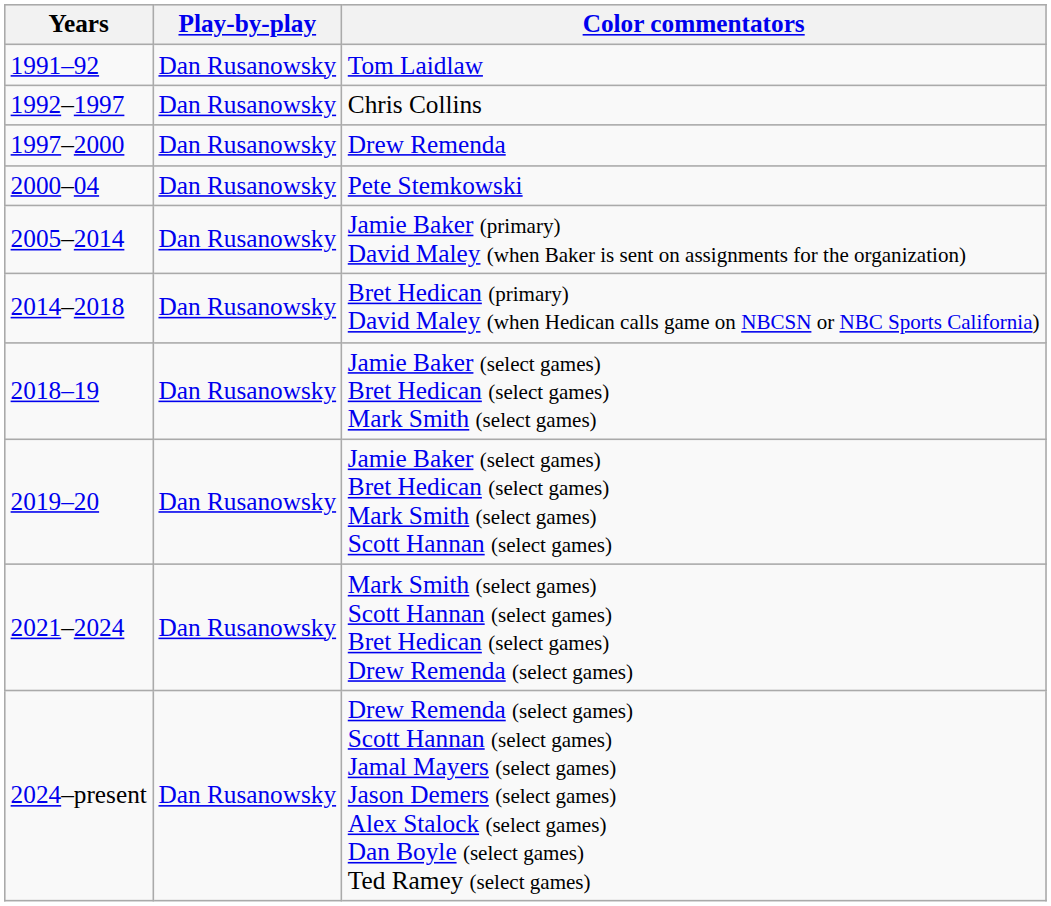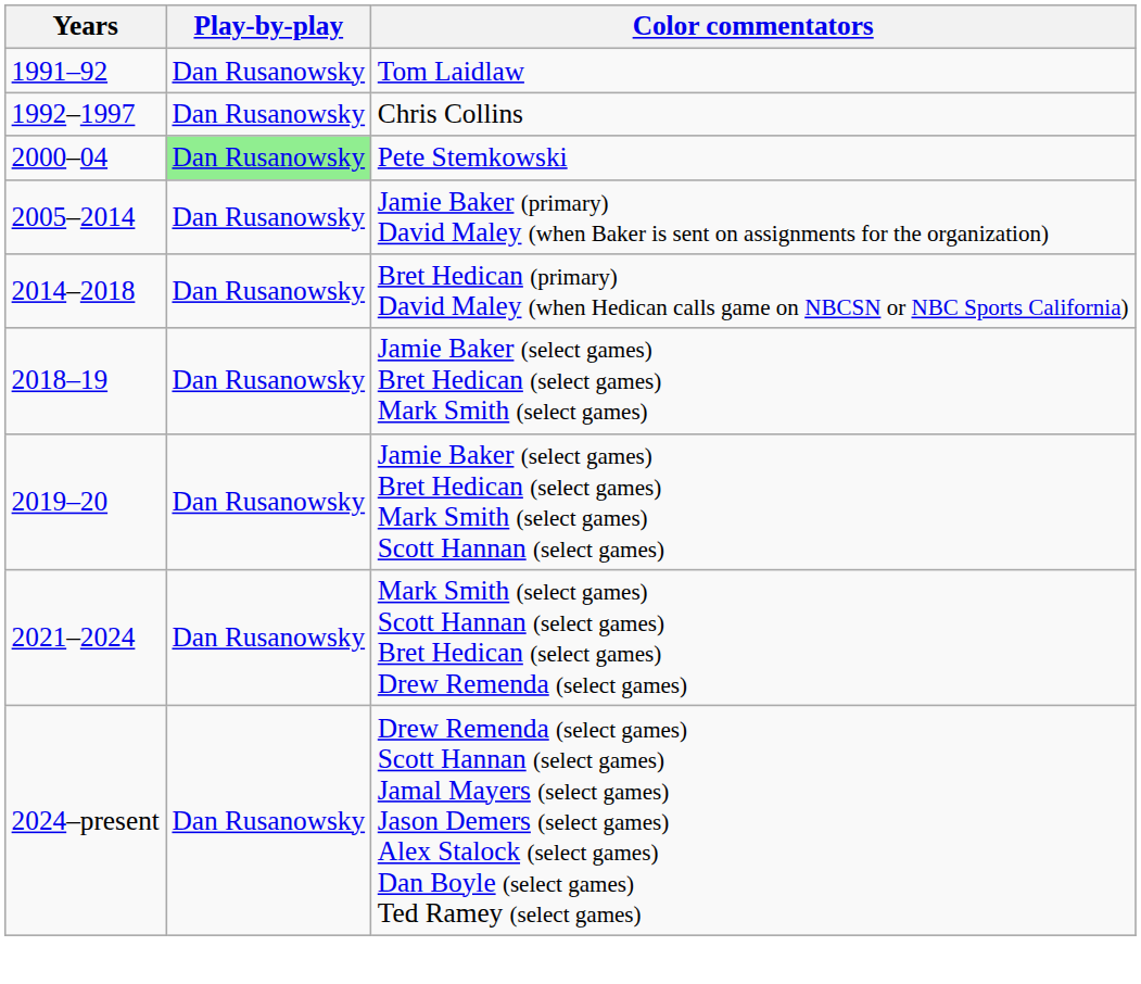 <table class="wikitable">
 <tr>
 <th>Years</th>
 <th><a href='#'>Play-by-play</a></th>
 <th><a href='#'>Color commentators</a></th>
 </tr>
 <tr>
 <td><a href='#'>1991–92</a></td>
 <td><a href='#'>Dan Rusanowsky</a></td>
 <td><a href='#'>Tom Laidlaw</a></td>
 </tr>
 <tr>
 <td><a href='#'>1992</a>–<a href='#'>1997</a></td>
 <td><a href='#'>Dan Rusanowsky</a></td>
 <td>Chris Collins</td>
 </tr>
 <tr>
-<td><a href='#'>1997</a>–<a href='#'>2000</a></td>
-<td><a href='#'>Dan Rusanowsky</a></td>
-<td><a href='#'>Drew Remenda</a></td>
-</tr>
-<tr>
 <td><a href='#'>2000</a>–<a href='#'>04</a></td>
-<td><a href='#'>Dan Rusanowsky</a></td>
+<td style="background: lightgreen;"><a href='#'>Dan Rusanowsky</a></td>
 <td><a href='#'>Pete Stemkowski</a></td>
 </tr>
 <tr>
 <td><a href='#'>2005</a>–<a href='#'>2014</a></td>
 <td><a href='#'>Dan Rusanowsky</a></td>
 <td><a href='#'>Jamie Baker</a> <small>(primary)</small><br><a href='#'>David Maley</a> <small>(when Baker is sent on assignments for the organization)</small></td>
 </tr>
 <tr>
 <td><a href='#'>2014</a>–<a href='#'>2018</a></td>
 <td><a href='#'>Dan Rusanowsky</a></td>
 <td><a href='#'>Bret Hedican</a> <small>(primary)</small><br><a href='#'>David Maley</a> <small>(when Hedican calls game on <a href='#'>NBCSN</a> or <a href='#'>NBC Sports California</a>)</small></td>
 </tr>
 <tr>
 <td><a href='#'>2018–19</a></td>
 <td><a href='#'>Dan Rusanowsky</a></td>
 <td><a href='#'>Jamie Baker</a> <small>(select games)</small><br><a href='#'>Bret Hedican</a> <small>(select games)</small><br><a href='#'>Mark Smith</a> <small>(select games)</small></td>
 </tr>
 <tr>
 <td><a href='#'>2019–20</a></td>
 <td><a href='#'>Dan Rusanowsky</a></td>
 <td><a href='#'>Jamie Baker</a> <small>(select games)</small><br><a href='#'>Bret Hedican</a> <small>(select games)</small><br><a href='#'>Mark Smith</a> <small>(select games)</small><br><a href='#'>Scott Hannan</a> <small>(select games)</small></td>
 </tr>
 <tr>
 <td><a href='#'>2021</a>–<a href='#'>2024</a></td>
 <td><a href='#'>Dan Rusanowsky</a></td>
 <td><a href='#'>Mark Smith</a> <small>(select games)</small><br><a href='#'>Scott Hannan</a> <small>(select games)</small><br><a href='#'>Bret Hedican</a> <small>(select games)</small><br><a href='#'>Drew Remenda</a> <small>(select games)</small></td>
 </tr>
 <tr>
 <td><a href='#'>2024</a>–present</td>
 <td><a href='#'>Dan Rusanowsky</a></td>
 <td><a href='#'>Drew Remenda</a> <small>(select games)</small><br><a href='#'>Scott Hannan</a> <small>(select games)</small><br><a href='#'>Jamal Mayers</a> <small>(select games)</small><br><a href='#'>Jason Demers</a> <small>(select games)</small><br><a href='#'>Alex Stalock</a> <small>(select games)</small><br><a href='#'>Dan Boyle</a> <small>(select games)</small><br>Ted Ramey <small>(select games)</small></td>
 </tr>
 </table>
